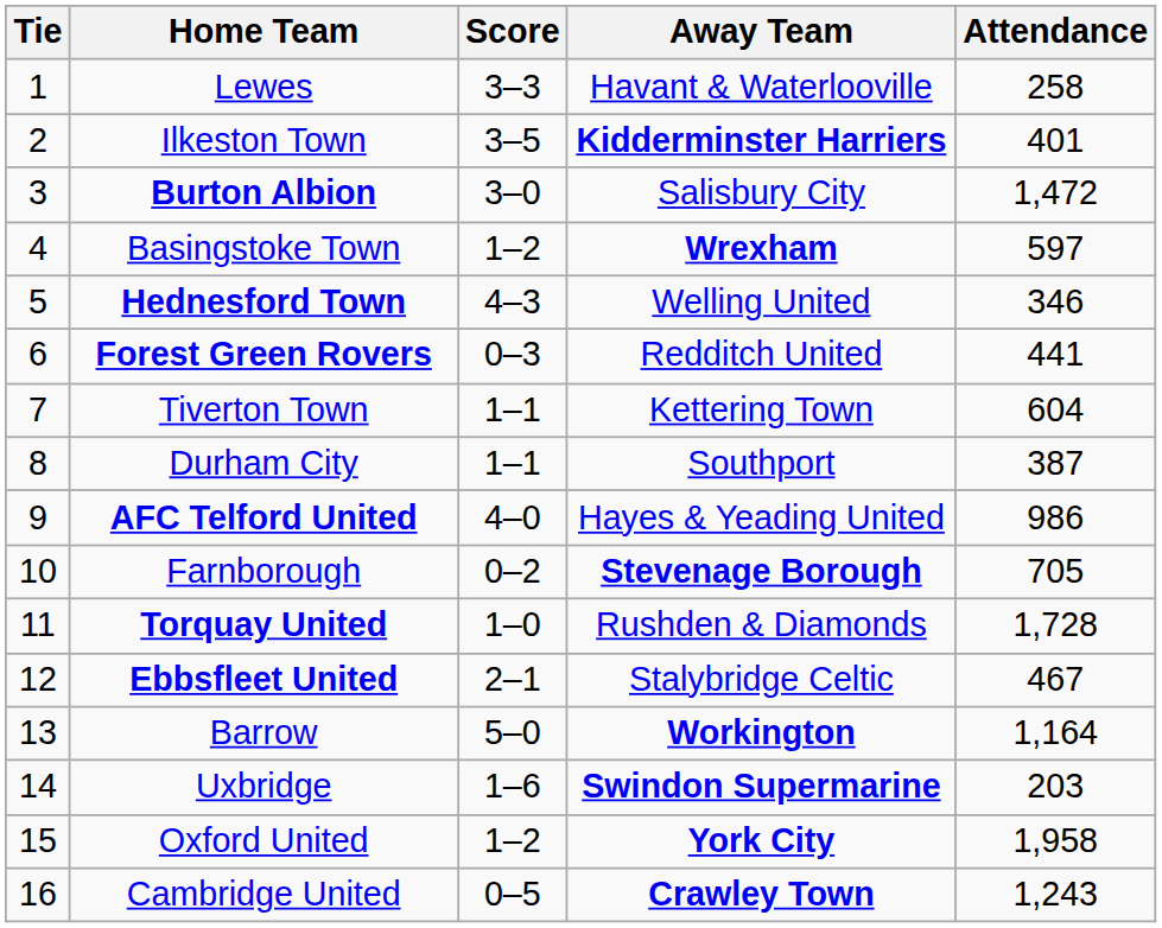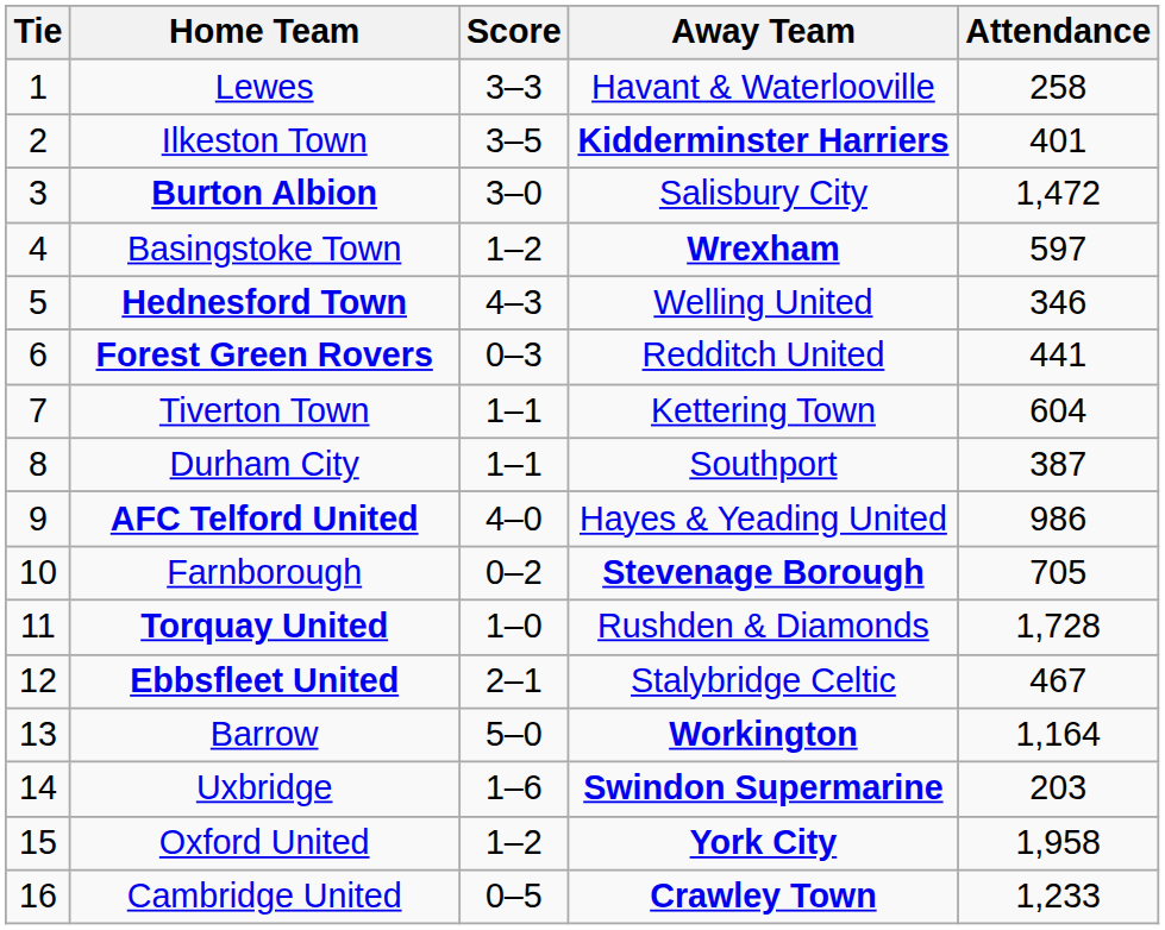 <table class="wikitable" style="text-align:center;">
 <tr>
 <th width=20>Tie</th>
 <th width=175>Home Team</th>
 <th width=20>Score</th>
 <th width=175>Away Team</th>
 <th width=20>Attendance</th>
 </tr>
 <tr>
 <td>1</td>
 <td><a href='#'>Lewes</a></td>
 <td>3–3</td>
 <td><a href='#'>Havant & Waterlooville</a></td>
 <td>258</td>
 </tr>
 <tr>
 <td>2</td>
 <td><a href='#'>Ilkeston Town</a></td>
 <td>3–5</td>
 <td><strong><a href='#'>Kidderminster Harriers</a></strong></td>
 <td>401</td>
 </tr>
 <tr>
 <td>3</td>
 <td><strong><a href='#'>Burton Albion</a></strong></td>
 <td>3–0</td>
 <td><a href='#'>Salisbury City</a></td>
 <td>1,472</td>
 </tr>
 <tr>
 <td>4</td>
 <td><a href='#'>Basingstoke Town</a></td>
 <td>1–2</td>
 <td><strong><a href='#'>Wrexham</a></strong></td>
 <td>597</td>
 </tr>
 <tr>
 <td>5</td>
 <td><strong><a href='#'>Hednesford Town</a></strong></td>
 <td>4–3</td>
 <td><a href='#'>Welling United</a></td>
 <td>346</td>
 </tr>
 <tr>
 <td>6</td>
 <td><strong><a href='#'>Forest Green Rovers</a></strong></td>
 <td>0–3</td>
 <td><a href='#'>Redditch United</a></td>
 <td>441</td>
 </tr>
 <tr>
 <td>7</td>
 <td><a href='#'>Tiverton Town</a></td>
 <td>1–1</td>
 <td><a href='#'>Kettering Town</a></td>
 <td>604</td>
 </tr>
 <tr>
 <td>8</td>
 <td><a href='#'>Durham City</a></td>
 <td>1–1</td>
 <td><a href='#'>Southport</a></td>
 <td>387</td>
 </tr>
 <tr>
 <td>9</td>
 <td><strong><a href='#'>AFC Telford United</a></strong></td>
 <td>4–0</td>
 <td><a href='#'>Hayes & Yeading United</a></td>
 <td>986</td>
 </tr>
 <tr>
 <td>10</td>
 <td><a href='#'>Farnborough</a></td>
 <td>0–2</td>
 <td><strong><a href='#'>Stevenage Borough</a></strong></td>
 <td>705</td>
 </tr>
 <tr>
 <td>11</td>
 <td><strong><a href='#'>Torquay United</a></strong></td>
 <td>1–0</td>
 <td><a href='#'>Rushden & Diamonds</a></td>
 <td>1,728</td>
 </tr>
 <tr>
 <td>12</td>
 <td><strong><a href='#'>Ebbsfleet United</a></strong></td>
 <td>2–1</td>
 <td><a href='#'>Stalybridge Celtic</a></td>
 <td>467</td>
 </tr>
 <tr>
 <td>13</td>
 <td><a href='#'>Barrow</a></td>
 <td>5–0</td>
 <td><strong><a href='#'>Workington</a></strong></td>
 <td>1,164</td>
 </tr>
 <tr>
 <td>14</td>
 <td><a href='#'>Uxbridge</a></td>
 <td>1–6</td>
 <td><strong><a href='#'>Swindon Supermarine</a></strong></td>
 <td>203</td>
 </tr>
 <tr>
 <td>15</td>
 <td><a href='#'>Oxford United</a></td>
 <td>1–2</td>
 <td><strong><a href='#'>York City</a></strong></td>
 <td>1,958</td>
 </tr>
 <tr>
 <td>16</td>
 <td><a href='#'>Cambridge United</a></td>
 <td>0–5</td>
 <td><strong><a href='#'>Crawley Town</a></strong></td>
-<td>1,243</td>
+<td>1,233</td>
 </tr>
 </table>
